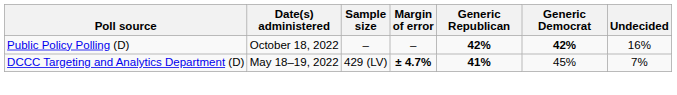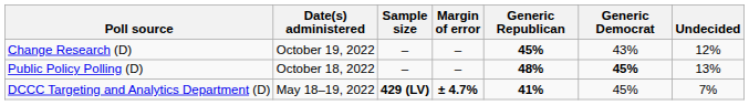 <table class="wikitable" style="font-size:90%;text-align:center;">
 <tr style="vertical-align:bottom">
 <th>Poll source</th>
 <th>Date(s)<br>administered</th>
 <th>Sample<br>size</th>
 <th>Margin<br>of error</th>
 <th style="width:100px;">Generic<br>Republican</th>
 <th style="width:100px;">Generic<br>Democrat</th>
 <th>Undecided</th>
 </tr>
 <tr>
+<td style="text-align:left;"><a href='#'>Change Research</a> (D)</td>
+<td>October 19, 2022</td>
+<td>–</td>
+<td>–</td>
+<td><strong>45%</strong></td>
+<td>43%</td>
+<td>12%</td>
+</tr>
+<tr>
 <td style="text-align:left;"><a href='#'>Public Policy Polling</a> (D)</td>
 <td>October 18, 2022</td>
 <td>–</td>
 <td>–</td>
-<td><strong>42%</strong></td>
-<td><strong>42%</strong></td>
-<td>16%</td>
+<td><strong>48%</strong></td>
+<td><strong>45%</strong></td>
+<td>13%</td>
 </tr>
 <tr>
 <td style="text-align:left;"><a href='#'>DCCC Targeting and Analytics Department</a> (D)</td>
 <td>May 18–19, 2022</td>
-<td>429 (LV)</td>
+<td><strong>429 (LV)</strong></td>
 <td><strong>± 4.7%</strong></td>
 <td><strong>41%</strong></td>
 <td>45%</td>
 <td>7%</td>
 </tr>
 </table>
